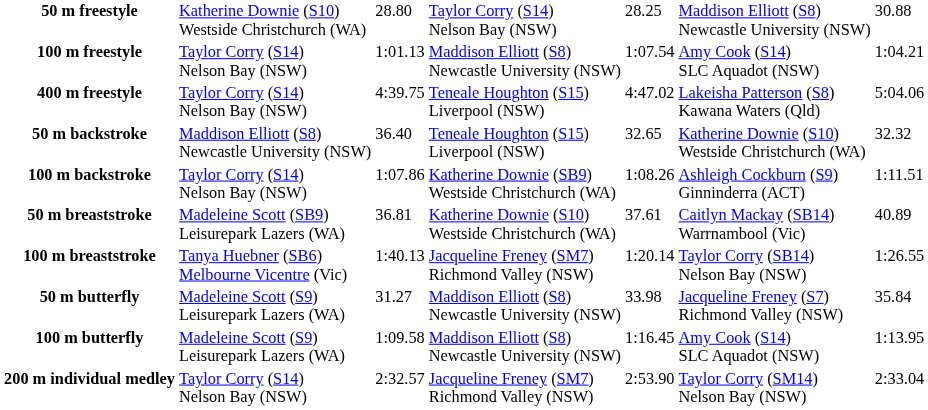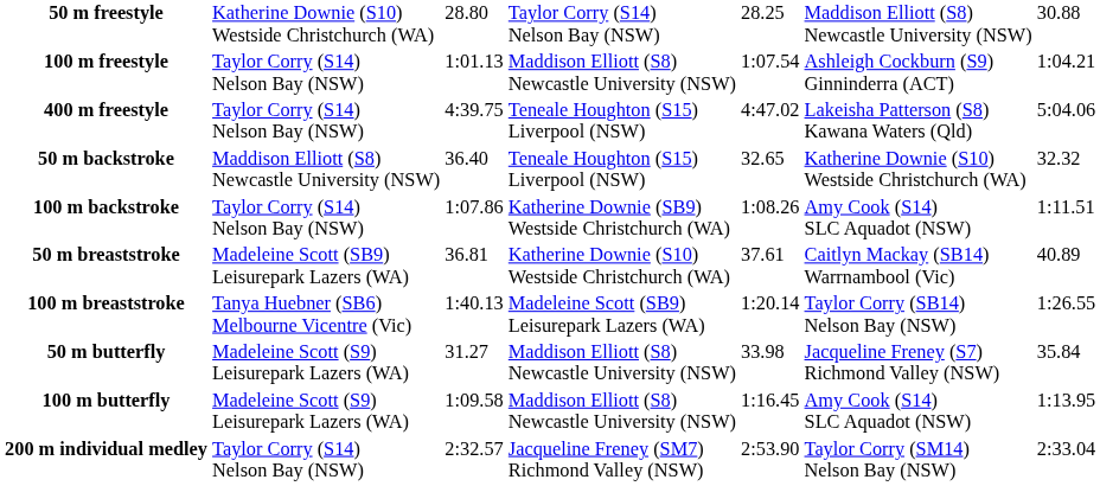 <table>
 <tr valign="top">
 <th scope=row>50 m freestyle</th>
 <td><a href='#'>Katherine Downie</a> (<a href='#'>S10</a>)<br>Westside Christchurch (WA)</td>
 <td>28.80<br></td>
 <td><a href='#'>Taylor Corry</a> (<a href='#'>S14</a>)<br>Nelson Bay (NSW)</td>
 <td>28.25<br></td>
 <td><a href='#'>Maddison Elliott</a> (<a href='#'>S8</a>)<br>Newcastle University (NSW)</td>
 <td>30.88<br></td>
 </tr>
 <tr valign="top">
 <th scope=row>100 m freestyle</th>
 <td><a href='#'>Taylor Corry</a> (<a href='#'>S14</a>)<br>Nelson Bay (NSW)</td>
 <td>1:01.13<br></td>
 <td><a href='#'>Maddison Elliott</a> (<a href='#'>S8</a>)<br>Newcastle University (NSW)</td>
 <td>1:07.54<br></td>
-<td><a href='#'>Amy Cook</a> (<a href='#'>S14</a>)<br>SLC Aquadot (NSW)</td>
+<td><a href='#'>Ashleigh Cockburn</a> (<a href='#'>S9</a>)<br>Ginninderra (ACT)</td>
 <td>1:04.21<br></td>
 </tr>
 <tr valign="top">
 <th scope=row>400 m freestyle</th>
 <td><a href='#'>Taylor Corry</a> (<a href='#'>S14</a>)<br>Nelson Bay (NSW)</td>
 <td>4:39.75<br></td>
 <td><a href='#'>Teneale Houghton</a> (<a href='#'>S15</a>)<br>Liverpool (NSW)</td>
 <td>4:47.02<br></td>
 <td><a href='#'>Lakeisha Patterson</a> (<a href='#'>S8</a>)<br>Kawana Waters (Qld)</td>
 <td>5:04.06<br></td>
 </tr>
 <tr valign="top">
 <th scope=row>50 m backstroke</th>
 <td><a href='#'>Maddison Elliott</a> (<a href='#'>S8</a>)<br>Newcastle University (NSW)</td>
 <td>36.40<br></td>
 <td><a href='#'>Teneale Houghton</a> (<a href='#'>S15</a>)<br>Liverpool (NSW)</td>
 <td>32.65<br></td>
 <td><a href='#'>Katherine Downie</a> (<a href='#'>S10</a>)<br>Westside Christchurch (WA)</td>
 <td>32.32<br></td>
 </tr>
 <tr valign="top">
 <th scope=row>100 m backstroke</th>
 <td><a href='#'>Taylor Corry</a> (<a href='#'>S14</a>)<br>Nelson Bay (NSW)</td>
 <td>1:07.86<br></td>
 <td><a href='#'>Katherine Downie</a> (<a href='#'>SB9</a>)<br>Westside Christchurch (WA)</td>
 <td>1:08.26<br></td>
-<td><a href='#'>Ashleigh Cockburn</a> (<a href='#'>S9</a>)<br>Ginninderra (ACT)</td>
+<td><a href='#'>Amy Cook</a> (<a href='#'>S14</a>)<br>SLC Aquadot (NSW)</td>
 <td>1:11.51<br></td>
 </tr>
 <tr valign="top">
 <th scope=row>50 m breaststroke</th>
 <td><a href='#'>Madeleine Scott</a> (<a href='#'>SB9</a>)<br>Leisurepark Lazers (WA)</td>
 <td>36.81<br></td>
 <td><a href='#'>Katherine Downie</a> (<a href='#'>S10</a>)<br>Westside Christchurch (WA)</td>
 <td>37.61<br></td>
 <td><a href='#'>Caitlyn Mackay</a> (<a href='#'>SB14</a>)<br>Warrnambool (Vic)</td>
 <td>40.89<br></td>
 </tr>
 <tr valign="top">
 <th scope=row>100 m breaststroke</th>
 <td><a href='#'>Tanya Huebner</a> (<a href='#'>SB6</a>)<br><a href='#'>Melbourne Vicentre</a> (Vic)</td>
 <td>1:40.13<br></td>
-<td><a href='#'>Jacqueline Freney</a> (<a href='#'>SM7</a>)<br>Richmond Valley (NSW)</td>
+<td><a href='#'>Madeleine Scott</a> (<a href='#'>SB9</a>)<br>Leisurepark Lazers (WA)</td>
 <td>1:20.14<br></td>
 <td><a href='#'>Taylor Corry</a> (<a href='#'>SB14</a>)<br>Nelson Bay (NSW)</td>
 <td>1:26.55<br></td>
 </tr>
 <tr valign="top">
 <th scope=row>50 m butterfly</th>
 <td><a href='#'>Madeleine Scott</a> (<a href='#'>S9</a>)<br>Leisurepark Lazers (WA)</td>
 <td>31.27<br></td>
 <td><a href='#'>Maddison Elliott</a> (<a href='#'>S8</a>)<br>Newcastle University (NSW)</td>
 <td>33.98<br></td>
 <td><a href='#'>Jacqueline Freney</a> (<a href='#'>S7</a>)<br>Richmond Valley (NSW)</td>
 <td>35.84<br></td>
 </tr>
 <tr valign="top">
 <th scope=row>100 m butterfly</th>
 <td><a href='#'>Madeleine Scott</a> (<a href='#'>S9</a>)<br>Leisurepark Lazers (WA)</td>
 <td>1:09.58<br></td>
 <td><a href='#'>Maddison Elliott</a> (<a href='#'>S8</a>)<br>Newcastle University (NSW)</td>
 <td>1:16.45<br></td>
 <td><a href='#'>Amy Cook</a> (<a href='#'>S14</a>)<br>SLC Aquadot (NSW)</td>
 <td>1:13.95<br></td>
 </tr>
 <tr valign="top">
 <th scope=row>200 m individual medley</th>
 <td><a href='#'>Taylor Corry</a> (<a href='#'>S14</a>)<br>Nelson Bay (NSW)</td>
 <td>2:32.57<br></td>
 <td><a href='#'>Jacqueline Freney</a> (<a href='#'>SM7</a>)<br>Richmond Valley (NSW)</td>
 <td>2:53.90<br></td>
 <td><a href='#'>Taylor Corry</a> (<a href='#'>SM14</a>)<br>Nelson Bay (NSW)</td>
 <td>2:33.04<br></td>
 </tr>
 </table>
